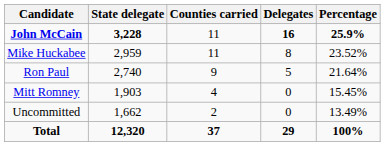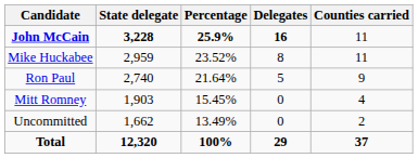 <table class="wikitable" style="text-align:center;">
 <tr>
 <th>Candidate</th>
 <th>State delegate</th>
+<th>Percentage</th>
+<th>Delegates</th>
 <th>Counties carried</th>
-<th>Delegates</th>
-<th>Percentage</th>
 </tr>
 <tr>
 <td><strong><a href='#'>John McCain</a></strong></td>
 <td><strong>3,228</strong></td>
+<td><strong>25.9%</strong></td>
+<td><strong>16</strong></td>
 <td>11</td>
-<td><strong>16</strong></td>
-<td><strong>25.9%</strong></td>
 </tr>
 <tr>
 <td><a href='#'>Mike Huckabee</a></td>
 <td>2,959</td>
+<td>23.52%</td>
+<td>8</td>
 <td>11</td>
-<td>8</td>
-<td>23.52%</td>
 </tr>
 <tr>
 <td><a href='#'>Ron Paul</a></td>
 <td>2,740</td>
+<td>21.64%</td>
+<td>5</td>
 <td>9</td>
-<td>5</td>
-<td>21.64%</td>
 </tr>
 <tr>
 <td><a href='#'>Mitt Romney</a></td>
 <td>1,903</td>
+<td>15.45%</td>
+<td>0</td>
 <td>4</td>
-<td>0</td>
-<td>15.45%</td>
 </tr>
 <tr>
 <td>Uncommitted</td>
 <td>1,662</td>
+<td>13.49%</td>
+<td>0</td>
 <td>2</td>
-<td>0</td>
-<td>13.49%</td>
 </tr>
 <tr>
 <td><strong>Total</strong></td>
 <td><strong>12,320</strong></td>
+<td><strong>100%</strong></td>
+<td><strong>29</strong></td>
 <td><strong>37</strong></td>
-<td><strong>29</strong></td>
-<td><strong>100%</strong></td>
 </tr>
 </table>
